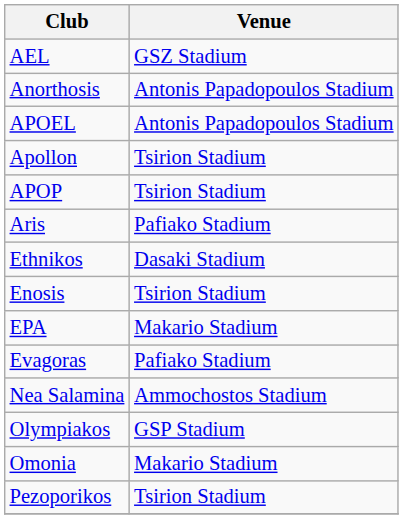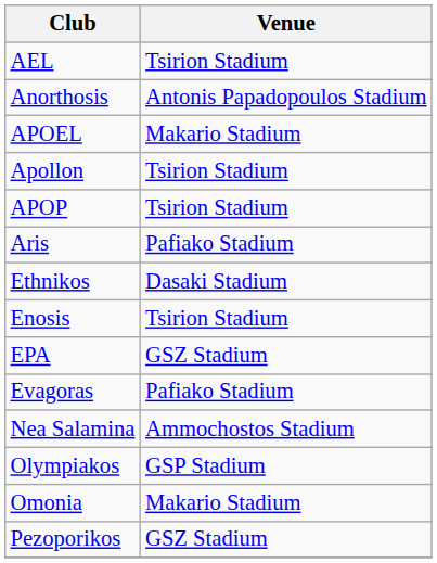 <table class="wikitable" style="font-size:90%">
 <tr>
 <th>Club</th>
 <th>Venue</th>
 </tr>
 <tr>
 <td><a href='#'>AEL</a></td>
-<td><a href='#'>GSZ Stadium</a></td>
+<td><a href='#'>Tsirion Stadium</a></td>
 </tr>
 <tr>
 <td><a href='#'>Anorthosis</a></td>
 <td><a href='#'>Antonis Papadopoulos Stadium</a></td>
 </tr>
 <tr>
 <td><a href='#'>APOEL</a></td>
-<td><a href='#'>Antonis Papadopoulos Stadium</a></td>
+<td><a href='#'>Makario Stadium</a></td>
 </tr>
 <tr>
 <td><a href='#'>Apollon</a></td>
 <td><a href='#'>Tsirion Stadium</a></td>
 </tr>
 <tr>
 <td><a href='#'>APOP</a></td>
 <td><a href='#'>Tsirion Stadium</a></td>
 </tr>
 <tr>
 <td><a href='#'>Aris</a></td>
 <td><a href='#'>Pafiako Stadium</a></td>
 </tr>
 <tr>
 <td><a href='#'>Ethnikos</a></td>
 <td><a href='#'>Dasaki Stadium</a></td>
 </tr>
 <tr>
 <td><a href='#'>Enosis</a></td>
 <td><a href='#'>Tsirion Stadium</a></td>
 </tr>
 <tr>
 <td><a href='#'>EPA</a></td>
-<td><a href='#'>Makario Stadium</a></td>
+<td><a href='#'>GSZ Stadium</a></td>
 </tr>
 <tr>
 <td><a href='#'>Evagoras</a></td>
 <td><a href='#'>Pafiako Stadium</a></td>
 </tr>
 <tr>
 <td><a href='#'>Nea Salamina</a></td>
 <td><a href='#'>Ammochostos Stadium</a></td>
 </tr>
 <tr>
 <td><a href='#'>Olympiakos</a></td>
 <td><a href='#'>GSP Stadium</a></td>
 </tr>
 <tr>
 <td><a href='#'>Omonia</a></td>
 <td><a href='#'>Makario Stadium</a></td>
 </tr>
 <tr>
 <td><a href='#'>Pezoporikos</a></td>
-<td><a href='#'>Tsirion Stadium</a></td>
+<td><a href='#'>GSZ Stadium</a></td>
 </tr>
 <tr>
 </tr>
 </table>
